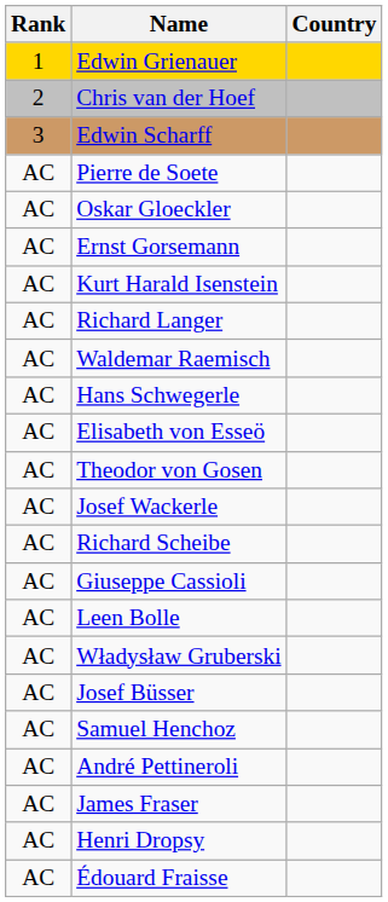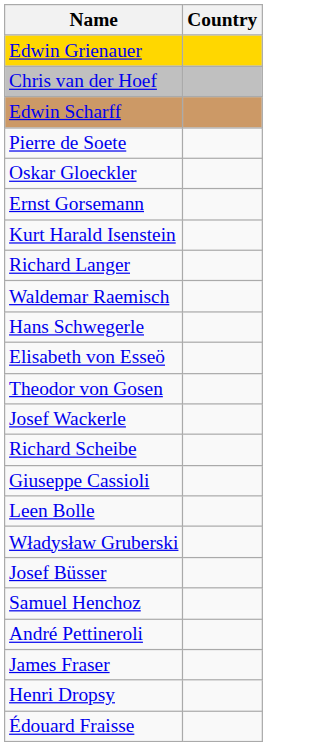 <table class="wikitable sortable" style="text-align:center">
 <tr>
-<th>Rank</th>
 <th>Name</th>
 <th>Country</th>
 </tr>
 <tr bgcolor=gold>
-<td>1</td>
 <td align="left"><a href='#'>Edwin Grienauer</a></td>
 <td align="left"></td>
 </tr>
 <tr bgcolor=silver>
-<td>2</td>
 <td align="left"><a href='#'>Chris van der Hoef</a></td>
 <td align="left"></td>
 </tr>
 <tr bgcolor=#CC9966>
-<td>3</td>
 <td align="left"><a href='#'>Edwin Scharff</a></td>
 <td align="left"></td>
 </tr>
 <tr>
-<td>AC</td>
 <td align="left"><a href='#'>Pierre de Soete</a></td>
 <td align="left"></td>
 </tr>
 <tr>
-<td>AC</td>
 <td align="left"><a href='#'>Oskar Gloeckler</a></td>
 <td align="left"></td>
 </tr>
 <tr>
-<td>AC</td>
 <td align="left"><a href='#'>Ernst Gorsemann</a></td>
 <td align="left"></td>
 </tr>
 <tr>
-<td>AC</td>
 <td align="left"><a href='#'>Kurt Harald Isenstein</a></td>
 <td align="left"></td>
 </tr>
 <tr>
-<td>AC</td>
 <td align="left"><a href='#'>Richard Langer</a></td>
 <td align="left"></td>
 </tr>
 <tr>
-<td>AC</td>
 <td align="left"><a href='#'>Waldemar Raemisch</a></td>
 <td align="left"></td>
 </tr>
 <tr>
-<td>AC</td>
 <td align="left"><a href='#'>Hans Schwegerle</a></td>
 <td align="left"></td>
 </tr>
 <tr>
-<td>AC</td>
 <td align="left"><a href='#'>Elisabeth von Esseö</a></td>
 <td align="left"></td>
 </tr>
 <tr>
-<td>AC</td>
 <td align="left"><a href='#'>Theodor von Gosen</a></td>
 <td align="left"></td>
 </tr>
 <tr>
-<td>AC</td>
 <td align="left"><a href='#'>Josef Wackerle</a></td>
 <td align="left"></td>
 </tr>
 <tr>
-<td>AC</td>
 <td align="left"><a href='#'>Richard Scheibe</a></td>
 <td align="left"></td>
 </tr>
 <tr>
-<td>AC</td>
 <td align="left"><a href='#'>Giuseppe Cassioli</a></td>
 <td align="left"></td>
 </tr>
 <tr>
-<td>AC</td>
 <td align="left"><a href='#'>Leen Bolle</a></td>
 <td align="left"></td>
 </tr>
 <tr>
-<td>AC</td>
 <td align="left"><a href='#'>Władysław Gruberski</a></td>
 <td align="left"></td>
 </tr>
 <tr>
-<td>AC</td>
 <td align="left"><a href='#'>Josef Büsser</a></td>
 <td align="left"></td>
 </tr>
 <tr>
-<td>AC</td>
 <td align="left"><a href='#'>Samuel Henchoz</a></td>
 <td align="left"></td>
 </tr>
 <tr>
-<td>AC</td>
 <td align="left"><a href='#'>André Pettineroli</a></td>
 <td align="left"></td>
 </tr>
 <tr>
-<td>AC</td>
 <td align="left"><a href='#'>James Fraser</a></td>
 <td align="left"></td>
 </tr>
 <tr>
-<td>AC</td>
 <td align="left"><a href='#'>Henri Dropsy</a></td>
 <td align="left"></td>
 </tr>
 <tr>
-<td>AC</td>
 <td align="left"><a href='#'>Édouard Fraisse</a></td>
 <td align="left"></td>
 </tr>
 </table>
